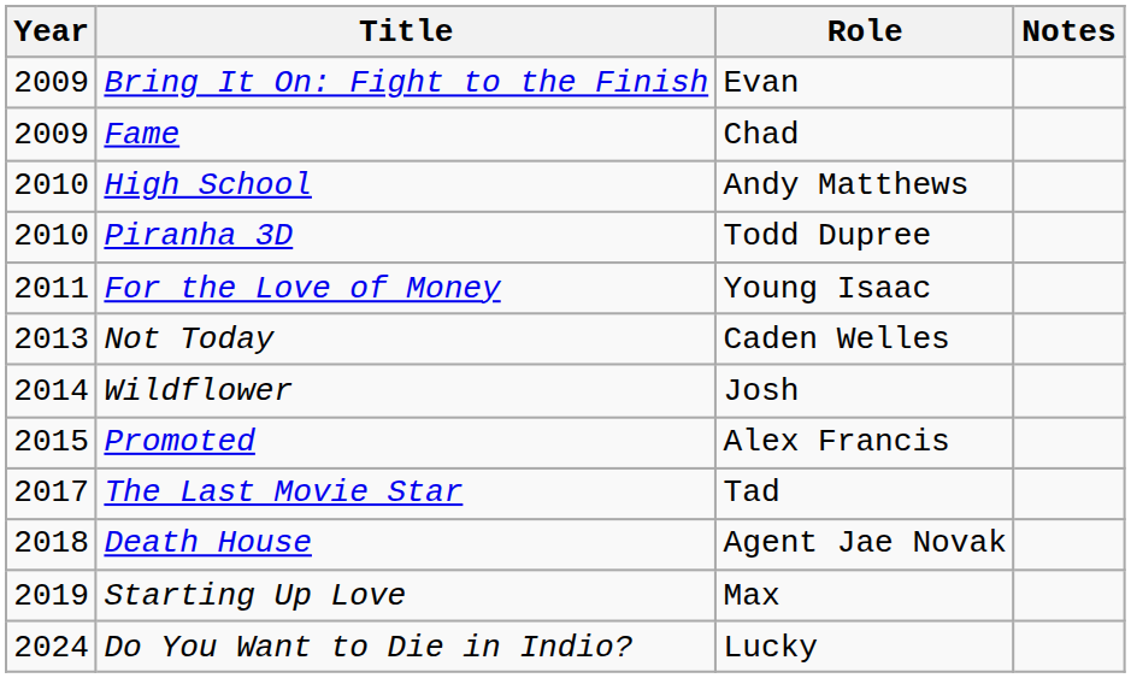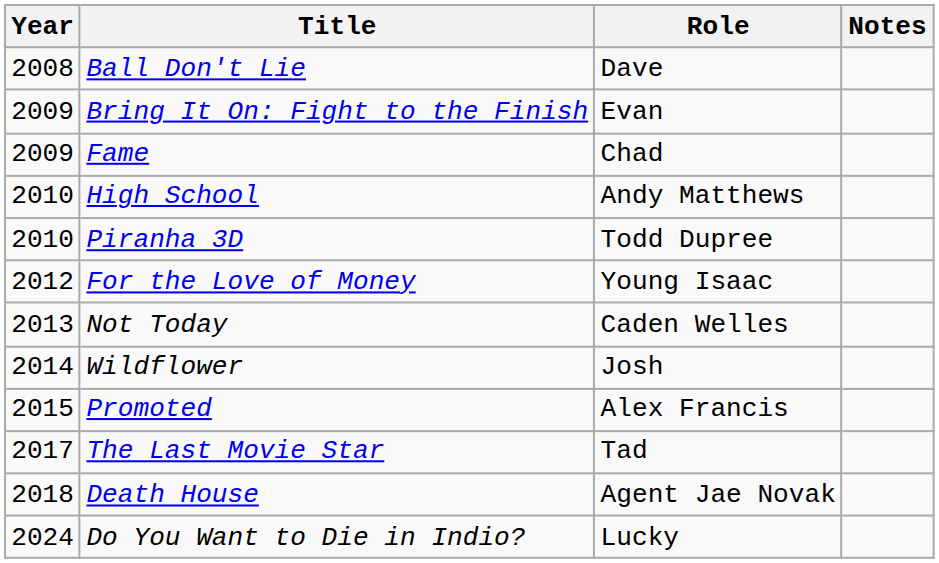 <table class="wikitable sortable">
 <tr>
 <th>Year</th>
 <th>Title</th>
 <th>Role</th>
 <th class="unsortable">Notes</th>
+</tr>
+<tr>
+<td>2008</td>
+<td><em><a href='#'>Ball Don't Lie</a></em></td>
+<td>Dave</td>
+<td></td>
 </tr>
 <tr>
 <td>2009</td>
 <td><em><a href='#'>Bring It On: Fight to the Finish</a></em></td>
 <td>Evan</td>
 <td></td>
 </tr>
 <tr>
 <td>2009</td>
 <td><em><a href='#'>Fame</a></em></td>
 <td>Chad</td>
 <td></td>
 </tr>
 <tr>
 <td>2010</td>
 <td><em><a href='#'>High School</a></em></td>
 <td>Andy Matthews</td>
 <td></td>
 </tr>
 <tr>
 <td>2010</td>
 <td><em><a href='#'>Piranha 3D</a></em></td>
 <td>Todd Dupree</td>
 <td></td>
 </tr>
 <tr>
-<td>2011</td>
+<td>2012</td>
 <td><em><a href='#'>For the Love of Money</a></em></td>
 <td>Young Isaac</td>
 <td></td>
 </tr>
 <tr>
 <td>2013</td>
 <td><em>Not Today</em></td>
 <td>Caden Welles</td>
 <td></td>
 </tr>
 <tr>
 <td>2014</td>
 <td><em>Wildflower</em></td>
 <td>Josh</td>
 <td></td>
 </tr>
 <tr>
 <td>2015</td>
 <td><em><a href='#'>Promoted</a></em></td>
 <td>Alex Francis</td>
 <td></td>
 </tr>
 <tr>
 <td>2017</td>
 <td><em><a href='#'>The Last Movie Star</a></em></td>
 <td>Tad</td>
 <td></td>
 </tr>
 <tr>
 <td>2018</td>
 <td><em><a href='#'>Death House</a></em></td>
 <td>Agent Jae Novak</td>
 <td></td>
 </tr>
 <tr>
-<td>2019</td>
-<td><em>Starting Up Love</em></td>
-<td>Max</td>
-<td></td>
-</tr>
-<tr>
 <td>2024</td>
 <td><em>Do You Want to Die in Indio?</em></td>
 <td>Lucky</td>
 <td></td>
 </tr>
 </table>
